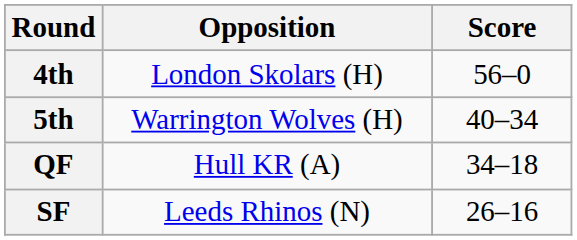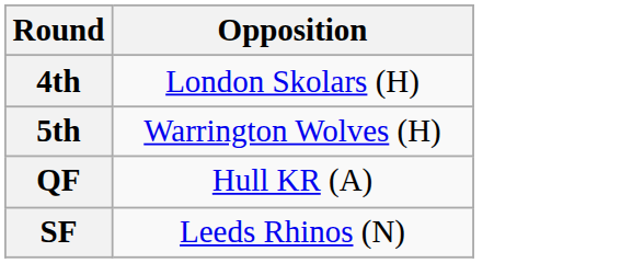 <table class="wikitable plainrowheaders" style="text-align:center;margin:0">
 <tr>
 <th scope="col" style="width:25px">Round</th>
 <th scope="col" style="width:175px">Opposition</th>
-<th scope="col" style="width:70px">Score</th>
 </tr>
 <tr>
 <th scope=row style="text-align:center">4th</th>
 <td> <a href='#'>London Skolars</a> (H)</td>
-<td>56–0</td>
 </tr>
 <tr>
 <th scope=row style="text-align:center">5th</th>
 <td> <a href='#'>Warrington Wolves</a> (H)</td>
-<td>40–34</td>
 </tr>
 <tr>
 <th scope=row style="text-align:center">QF</th>
 <td> <a href='#'>Hull KR</a> (A)</td>
-<td>34–18</td>
 </tr>
 <tr>
 <th scope=row style="text-align:center">SF</th>
 <td> <a href='#'>Leeds Rhinos</a> (N)</td>
-<td>26–16</td>
 </tr>
 </table>
